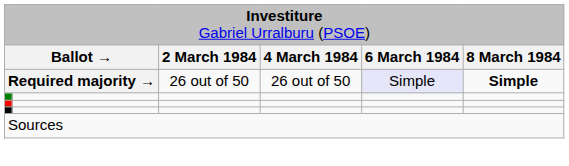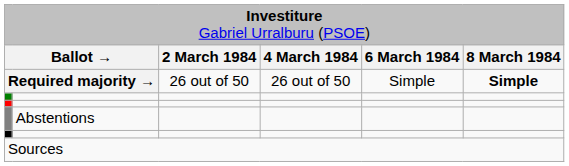 <table class="wikitable" style="text-align:center;">
 <tr>
 <td colspan="6" align="center" bgcolor="#C0C0C0"><strong>Investiture</strong><br><a href='#'>Gabriel Urralburu</a> (<a href='#'>PSOE</a>)</td>
 </tr>
 <tr>
 <th colspan="2" width="150px">Ballot →</th>
 <th>2 March 1984</th>
 <th>4 March 1984</th>
 <th>6 March 1984</th>
 <th>8 March 1984</th>
 </tr>
 <tr>
 <th colspan="2">Required majority →</th>
 <td>26 out of 50 </td>
 <td>26 out of 50 </td>
-<td style="background: lavender;">Simple </td>
+<td>Simple </td>
 <td><strong>Simple </strong></td>
 </tr>
 <tr>
 <th width="1px" style="background:green;"></th>
 <td align="left"></td>
 <td></td>
 <td></td>
 <td></td>
 <td></td>
 </tr>
 <tr>
 <th style="color:inherit;background:red;"></th>
 <td align="left"></td>
 <td></td>
 <td></td>
 <td></td>
 <td></td>
 </tr>
 <tr>
+<th style="color:inherit;background:gray;"></th>
+<td align="left"><span>Abstentions</span></td>
+<td></td>
+<td></td>
+<td></td>
+<td></td>
+</tr>
+<tr>
 <th style="color:inherit;background:black;"></th>
 <td align="left"></td>
 <td></td>
 <td></td>
 <td></td>
 <td></td>
 </tr>
 <tr>
 <td align="left" colspan="6">Sources</td>
 </tr>
 </table>
